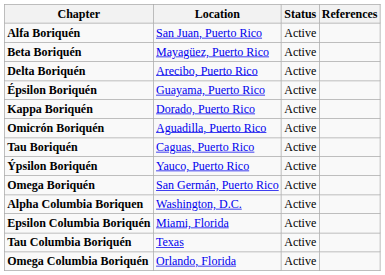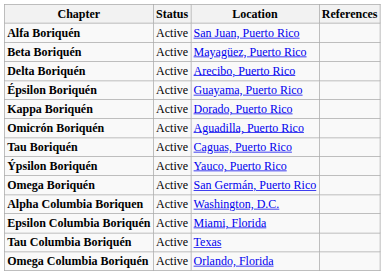 <table class="wikitable sortable">
 <tr>
 <th>Chapter</th>
+<th>Status</th>
 <th>Location</th>
-<th>Status</th>
 <th>References</th>
 </tr>
 <tr>
 <td><strong>Alfa Boriquén</strong></td>
+<td>Active</td>
 <td><a href='#'>San Juan, Puerto Rico</a></td>
-<td>Active</td>
 <td></td>
 </tr>
 <tr>
 <td><strong>Beta Boriquén</strong></td>
+<td>Active</td>
 <td><a href='#'>Mayagüez, Puerto Rico</a></td>
-<td>Active</td>
 <td></td>
 </tr>
 <tr>
 <td><strong>Delta Boriquén</strong></td>
+<td>Active</td>
 <td><a href='#'>Arecibo, Puerto Rico</a></td>
-<td>Active</td>
 <td></td>
 </tr>
 <tr>
 <td><strong>Épsilon Boriquén</strong></td>
+<td>Active</td>
 <td><a href='#'>Guayama, Puerto Rico</a></td>
-<td>Active</td>
 <td></td>
 </tr>
 <tr>
 <td><strong>Kappa Boriquén</strong></td>
+<td>Active</td>
 <td><a href='#'>Dorado, Puerto Rico</a></td>
-<td>Active</td>
 <td></td>
 </tr>
 <tr>
 <td><strong>Omicrón Boriquén</strong></td>
+<td>Active</td>
 <td><a href='#'>Aguadilla, Puerto Rico</a></td>
-<td>Active</td>
 <td></td>
 </tr>
 <tr>
 <td><strong>Tau Boriquén</strong></td>
+<td>Active</td>
 <td><a href='#'>Caguas, Puerto Rico</a></td>
-<td>Active</td>
 <td></td>
 </tr>
 <tr>
 <td><strong>Ýpsilon Boriquén</strong></td>
+<td>Active</td>
 <td><a href='#'>Yauco, Puerto Rico</a></td>
-<td>Active</td>
 <td></td>
 </tr>
 <tr>
 <td><strong>Omega Boriquén</strong></td>
+<td>Active</td>
 <td><a href='#'>San Germán, Puerto Rico</a></td>
-<td>Active</td>
 <td></td>
 </tr>
 <tr>
 <td><strong>Alpha Columbia Boriquen</strong></td>
+<td>Active</td>
 <td><a href='#'>Washington, D.C.</a></td>
-<td>Active</td>
 <td></td>
 </tr>
 <tr>
 <td><strong>Epsilon Columbia Boriquén</strong></td>
+<td>Active</td>
 <td><a href='#'>Miami, Florida</a></td>
-<td>Active</td>
 <td></td>
 </tr>
 <tr>
 <td><strong>Tau Columbia Boriquén</strong></td>
+<td>Active</td>
 <td><a href='#'>Texas</a></td>
-<td>Active</td>
 <td></td>
 </tr>
 <tr>
 <td><strong>Omega Columbia Boriquén</strong></td>
+<td>Active</td>
 <td><a href='#'>Orlando, Florida</a></td>
-<td>Active</td>
 <td></td>
 </tr>
 </table>
